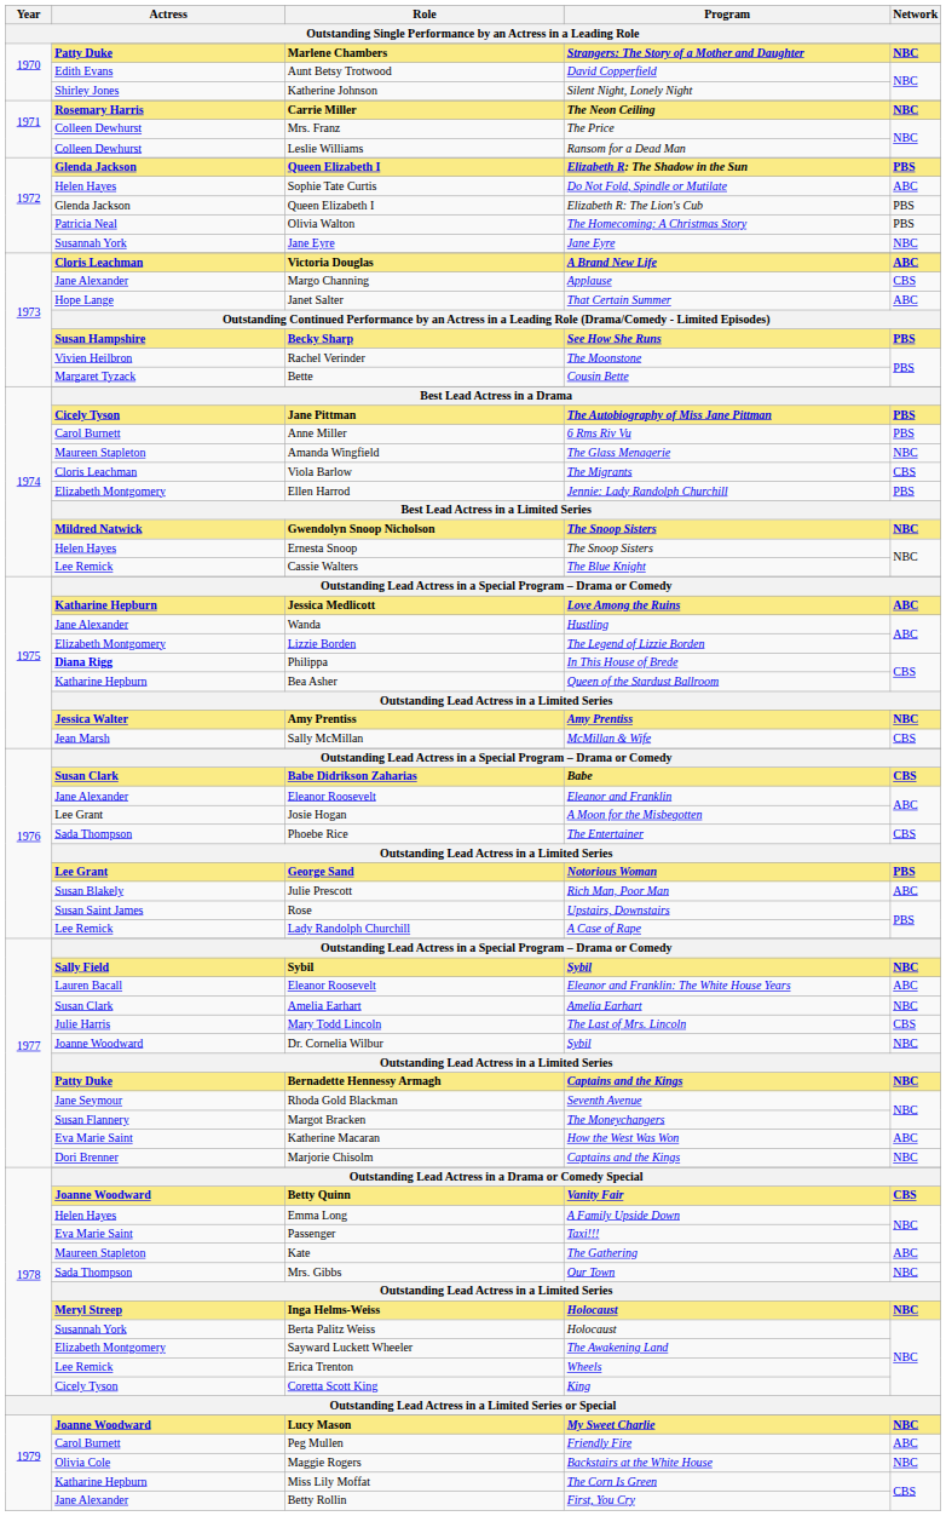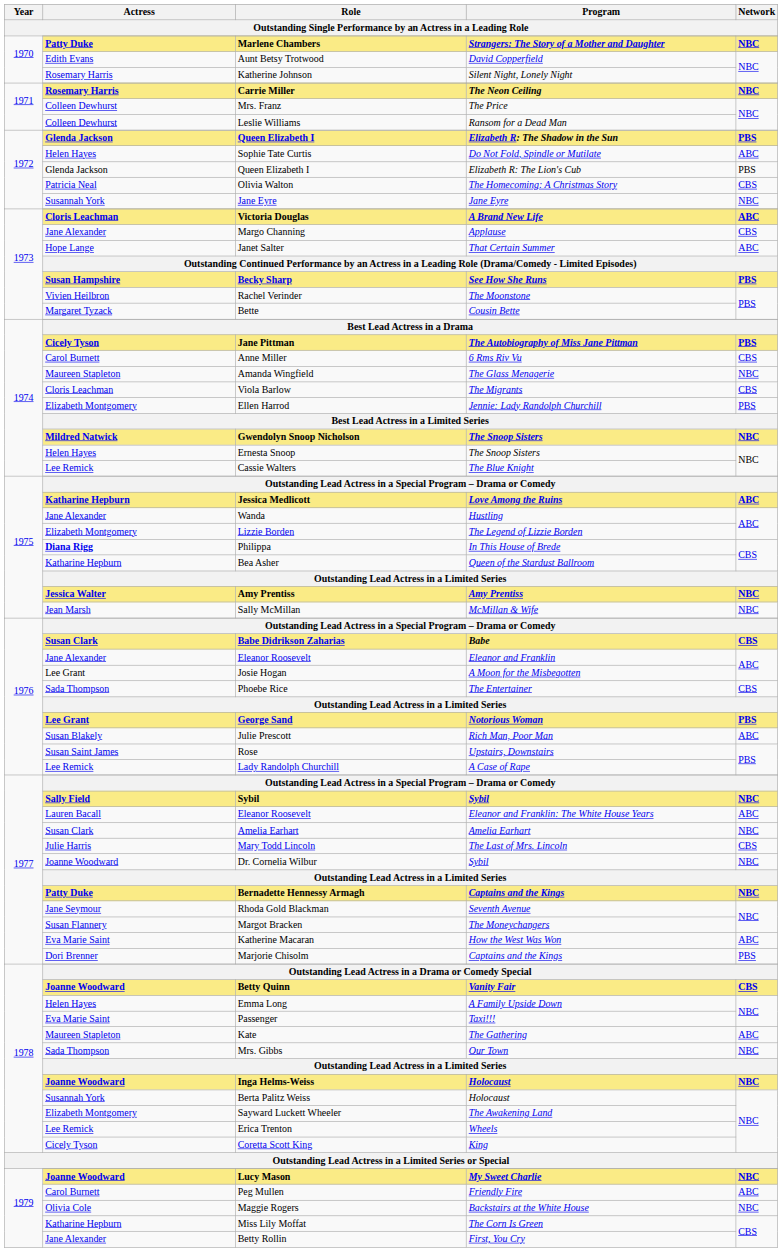 <table class="wikitable" style="width:100; text-align: left;">
 <tr style="background:#bebebe;">
 <th style="width:5%;">Year</th>
 <th style="width:25%;">Actress</th>
 <th style="width:30%;">Role</th>
 <th style="width:35%;">Program</th>
 <th style="width:5%;">Network</th>
 </tr>
 <tr>
 <th colspan="5">Outstanding Single Performance by an Actress in a Leading Role</th>
 </tr>
 <tr>
 <td rowspan="4" style="text-align:center"><a href='#'>1970</a><br><br></td>
 </tr>
 <tr style="background:#FAEB86">
 <td><strong><a href='#'>Patty Duke</a></strong></td>
 <td><strong>Marlene Chambers</strong></td>
 <td><strong><em><a href='#'>Strangers: The Story of a Mother and Daughter</a></em></strong></td>
 <td><strong><a href='#'>NBC</a></strong></td>
 </tr>
 <tr>
 <td><a href='#'>Edith Evans</a></td>
 <td>Aunt Betsy Trotwood</td>
 <td><em><a href='#'>David Copperfield</a></em></td>
 <td rowspan="2"><a href='#'>NBC</a></td>
 </tr>
 <tr>
-<td><a href='#'>Shirley Jones</a></td>
+<td><a href='#'>Rosemary Harris</a></td>
 <td>Katherine Johnson</td>
 <td><em>Silent Night, Lonely Night</em></td>
 </tr>
 <tr>
 <td rowspan="4" style="text-align:center"><a href='#'>1971</a><br><br></td>
 </tr>
 <tr style="background:#FAEB86">
 <td><strong><a href='#'>Rosemary Harris</a></strong></td>
 <td><strong>Carrie Miller</strong></td>
 <td><strong><em>The Neon Ceiling</em></strong></td>
 <td><strong><a href='#'>NBC</a></strong></td>
 </tr>
 <tr>
 <td><a href='#'>Colleen Dewhurst</a></td>
 <td>Mrs. Franz</td>
 <td><em>The Price</em></td>
 <td rowspan="2"><a href='#'>NBC</a></td>
 </tr>
 <tr>
 <td><a href='#'>Colleen Dewhurst</a></td>
 <td>Leslie Williams</td>
 <td><em>Ransom for a Dead Man</em></td>
 </tr>
 <tr>
 <td rowspan="6" style="text-align:center"><a href='#'>1972</a><br><br></td>
 </tr>
 <tr style="background:#FAEB86">
 <td><strong><a href='#'>Glenda Jackson</a></strong></td>
 <td><strong><a href='#'>Queen Elizabeth I</a></strong></td>
 <td><strong><em><a href='#'>Elizabeth R</a>: The Shadow in the Sun</em></strong></td>
 <td><strong><a href='#'>PBS</a></strong></td>
 </tr>
 <tr>
 <td><a href='#'>Helen Hayes</a></td>
 <td>Sophie Tate Curtis</td>
 <td><em><a href='#'>Do Not Fold, Spindle or Mutilate</a></em></td>
 <td><a href='#'>ABC</a></td>
 </tr>
 <tr>
 <td>Glenda Jackson</td>
 <td>Queen Elizabeth I</td>
 <td><em>Elizabeth R: The Lion's Cub</em></td>
 <td>PBS</td>
 </tr>
 <tr>
 <td><a href='#'>Patricia Neal</a></td>
 <td>Olivia Walton</td>
 <td><em><a href='#'>The Homecoming: A Christmas Story</a></em></td>
-<td>PBS</td>
+<td><a href='#'>CBS</a></td>
 </tr>
 <tr>
 <td><a href='#'>Susannah York</a></td>
 <td><a href='#'>Jane Eyre</a></td>
 <td><em><a href='#'>Jane Eyre</a></em></td>
 <td><a href='#'>NBC</a></td>
 </tr>
 <tr>
 <td rowspan="8" style="text-align:center"><a href='#'>1973</a><br><br></td>
 </tr>
 <tr style="background:#FAEB86">
 <td><strong><a href='#'>Cloris Leachman</a></strong></td>
 <td><strong>Victoria Douglas</strong></td>
 <td><strong><em><a href='#'>A Brand New Life</a></em></strong></td>
 <td><strong><a href='#'>ABC</a></strong></td>
 </tr>
 <tr>
 <td><a href='#'>Jane Alexander</a></td>
 <td>Margo Channing</td>
 <td><em><a href='#'>Applause</a></em></td>
 <td><a href='#'>CBS</a></td>
 </tr>
 <tr>
 <td><a href='#'>Hope Lange</a></td>
 <td>Janet Salter</td>
 <td><em><a href='#'>That Certain Summer</a></em></td>
 <td><a href='#'>ABC</a></td>
 </tr>
 <tr>
 <th colspan="4">Outstanding Continued Performance by an Actress in a Leading Role (Drama/Comedy - Limited Episodes)</th>
 </tr>
 <tr style="background:#FAEB86">
 <td><strong><a href='#'>Susan Hampshire</a></strong></td>
 <td><strong><a href='#'>Becky Sharp</a></strong></td>
 <td><strong><em><a href='#'>See How She Runs</a></em></strong></td>
 <td><strong><a href='#'>PBS</a></strong></td>
 </tr>
 <tr>
 <td><a href='#'>Vivien Heilbron</a></td>
 <td>Rachel Verinder</td>
 <td><em><a href='#'>The Moonstone</a></em></td>
 <td rowspan="2"><a href='#'>PBS</a></td>
 </tr>
 <tr>
 <td><a href='#'>Margaret Tyzack</a></td>
 <td>Bette</td>
 <td><em><a href='#'>Cousin Bette</a></em></td>
 </tr>
 <tr>
 <td rowspan="11" style="text-align:center"><a href='#'>1974</a><br></td>
 </tr>
 <tr>
 <th colspan="4">Best Lead Actress in a Drama</th>
 </tr>
 <tr style="background:#FAEB86">
 <td><strong><a href='#'>Cicely Tyson</a></strong></td>
 <td><strong>Jane Pittman</strong></td>
 <td><strong><em><a href='#'>The Autobiography of Miss Jane Pittman</a></em></strong></td>
 <td><strong><a href='#'>PBS</a></strong></td>
 </tr>
 <tr>
 <td><a href='#'>Carol Burnett</a></td>
 <td>Anne Miller</td>
 <td><em><a href='#'>6 Rms Riv Vu</a></em></td>
-<td><a href='#'>PBS</a></td>
+<td><a href='#'>CBS</a></td>
 </tr>
 <tr>
 <td><a href='#'>Maureen Stapleton</a></td>
 <td>Amanda Wingfield</td>
 <td><em><a href='#'>The Glass Menagerie</a></em></td>
 <td><a href='#'>NBC</a></td>
 </tr>
 <tr>
 <td><a href='#'>Cloris Leachman</a></td>
 <td>Viola Barlow</td>
 <td><em><a href='#'>The Migrants</a></em></td>
 <td><a href='#'>CBS</a></td>
 </tr>
 <tr>
 <td><a href='#'>Elizabeth Montgomery</a></td>
 <td>Ellen Harrod</td>
 <td><em><a href='#'>Jennie: Lady Randolph Churchill</a></em></td>
 <td><a href='#'>PBS</a></td>
 </tr>
 <tr>
 <th colspan="4">Best Lead Actress in a Limited Series</th>
 </tr>
 <tr style="background:#FAEB86">
 <td><strong><a href='#'>Mildred Natwick</a></strong></td>
 <td><strong>Gwendolyn Snoop Nicholson</strong></td>
 <td><strong><em><a href='#'>The Snoop Sisters</a></em></strong></td>
 <td><strong><a href='#'>NBC</a></strong></td>
 </tr>
 <tr>
 <td><a href='#'>Helen Hayes</a></td>
 <td>Ernesta Snoop</td>
 <td><em>The Snoop Sisters</em></td>
 <td rowspan="2">NBC</td>
 </tr>
 <tr>
 <td><a href='#'>Lee Remick</a></td>
 <td>Cassie Walters</td>
 <td><em><a href='#'>The Blue Knight</a></em></td>
 </tr>
 <tr>
 <td rowspan="10" style="text-align:center"><a href='#'>1975</a><br><br></td>
 </tr>
 <tr>
 <th colspan="4">Outstanding Lead Actress in a Special Program – Drama or Comedy</th>
 </tr>
 <tr style="background:#FAEB86">
 <td><strong><a href='#'>Katharine Hepburn</a></strong></td>
 <td><strong>Jessica Medlicott</strong></td>
 <td><strong><em><a href='#'>Love Among the Ruins</a></em></strong></td>
 <td><strong><a href='#'>ABC</a></strong></td>
 </tr>
 <tr>
 <td><a href='#'>Jane Alexander</a></td>
 <td>Wanda</td>
 <td><em><a href='#'>Hustling</a></em></td>
 <td rowspan="2"><a href='#'>ABC</a></td>
 </tr>
 <tr>
 <td><a href='#'>Elizabeth Montgomery</a></td>
 <td><a href='#'>Lizzie Borden</a></td>
 <td><em><a href='#'>The Legend of Lizzie Borden</a></em></td>
 </tr>
 <tr>
 <td><strong><a href='#'>Diana Rigg</a></strong></td>
 <td>Philippa</td>
 <td><em><a href='#'>In This House of Brede</a></em></td>
 <td rowspan="2"><a href='#'>CBS</a></td>
 </tr>
 <tr>
 <td><a href='#'>Katharine Hepburn</a></td>
 <td>Bea Asher</td>
 <td><em><a href='#'>Queen of the Stardust Ballroom</a></em></td>
 </tr>
 <tr>
 <th colspan="4">Outstanding Lead Actress in a Limited Series</th>
 </tr>
 <tr style="background:#FAEB86">
 <td><strong><a href='#'>Jessica Walter</a></strong></td>
 <td><strong>Amy Prentiss</strong></td>
 <td><strong><em><a href='#'>Amy Prentiss</a></em></strong></td>
 <td><strong><a href='#'>NBC</a></strong></td>
 </tr>
 <tr>
 <td><a href='#'>Jean Marsh</a></td>
 <td>Sally McMillan</td>
 <td><em><a href='#'>McMillan & Wife</a></em></td>
-<td><a href='#'>CBS</a></td>
+<td><a href='#'>NBC</a></td>
 </tr>
 <tr>
 <td rowspan="11" style="text-align:center"><a href='#'>1976</a><br><br></td>
 </tr>
 <tr>
 <th colspan="4">Outstanding Lead Actress in a Special Program – Drama or Comedy</th>
 </tr>
 <tr style="background:#FAEB86">
 <td><strong><a href='#'>Susan Clark</a></strong></td>
 <td><strong><a href='#'>Babe Didrikson Zaharias</a></strong></td>
 <td><strong><em>Babe</em></strong></td>
 <td><strong><a href='#'>CBS</a></strong></td>
 </tr>
 <tr>
 <td><a href='#'>Jane Alexander</a></td>
 <td><a href='#'>Eleanor Roosevelt</a></td>
 <td><em><a href='#'>Eleanor and Franklin</a></em></td>
 <td rowspan="2"><a href='#'>ABC</a></td>
 </tr>
 <tr>
 <td>Lee Grant</td>
 <td>Josie Hogan</td>
 <td><em><a href='#'>A Moon for the Misbegotten</a></em></td>
 </tr>
 <tr>
 <td><a href='#'>Sada Thompson</a></td>
 <td>Phoebe Rice</td>
 <td><em><a href='#'>The Entertainer</a></em></td>
 <td><a href='#'>CBS</a></td>
 </tr>
 <tr>
 <th colspan="4">Outstanding Lead Actress in a Limited Series</th>
 </tr>
 <tr style="background:#FAEB86">
 <td><strong><a href='#'>Lee Grant</a></strong></td>
 <td><strong><a href='#'>George Sand</a></strong></td>
 <td><strong><em><a href='#'>Notorious Woman</a></em></strong></td>
 <td><strong><a href='#'>PBS</a></strong></td>
 </tr>
 <tr>
 <td><a href='#'>Susan Blakely</a></td>
 <td>Julie Prescott</td>
 <td><em><a href='#'>Rich Man, Poor Man</a></em></td>
 <td><a href='#'>ABC</a></td>
 </tr>
 <tr>
 <td><a href='#'>Susan Saint James</a></td>
 <td>Rose</td>
 <td><em><a href='#'>Upstairs, Downstairs</a></em></td>
 <td rowspan="2"><a href='#'>PBS</a></td>
 </tr>
 <tr>
 <td><a href='#'>Lee Remick</a></td>
 <td><a href='#'>Lady Randolph Churchill</a></td>
 <td><em><a href='#'>A Case of Rape</a></em></td>
 </tr>
 <tr>
 <td rowspan="13" style="text-align:center"><a href='#'>1977</a><br><br></td>
 </tr>
 <tr>
 <th colspan="4">Outstanding Lead Actress in a Special Program – Drama or Comedy</th>
 </tr>
 <tr style="background:#FAEB86">
 <td><strong><a href='#'>Sally Field</a></strong></td>
 <td><strong>Sybil</strong></td>
 <td><strong><em><a href='#'>Sybil</a></em></strong></td>
 <td><strong><a href='#'>NBC</a></strong></td>
 </tr>
 <tr>
 <td><a href='#'>Lauren Bacall</a></td>
 <td><a href='#'>Eleanor Roosevelt</a></td>
 <td><em><a href='#'>Eleanor and Franklin: The White House Years</a></em></td>
 <td><a href='#'>ABC</a></td>
 </tr>
 <tr>
 <td><a href='#'>Susan Clark</a></td>
 <td><a href='#'>Amelia Earhart</a></td>
 <td><em><a href='#'>Amelia Earhart</a></em></td>
 <td><a href='#'>NBC</a></td>
 </tr>
 <tr>
 <td><a href='#'>Julie Harris</a></td>
 <td><a href='#'>Mary Todd Lincoln</a></td>
 <td><em><a href='#'>The Last of Mrs. Lincoln</a></em></td>
 <td><a href='#'>CBS</a></td>
 </tr>
 <tr>
 <td><a href='#'>Joanne Woodward</a></td>
 <td>Dr. Cornelia Wilbur</td>
 <td><em><a href='#'>Sybil</a></em></td>
 <td><a href='#'>NBC</a></td>
 </tr>
 <tr>
 <th colspan="4">Outstanding Lead Actress in a Limited Series</th>
 </tr>
 <tr style="background:#FAEB86">
 <td><strong><a href='#'>Patty Duke</a></strong></td>
 <td><strong>Bernadette Hennessy Armagh</strong></td>
 <td><strong><em><a href='#'>Captains and the Kings</a></em></strong></td>
 <td><strong><a href='#'>NBC</a></strong></td>
 </tr>
 <tr>
 <td><a href='#'>Jane Seymour</a></td>
 <td>Rhoda Gold Blackman</td>
 <td><em><a href='#'>Seventh Avenue</a></em></td>
 <td rowspan="2"><a href='#'>NBC</a></td>
 </tr>
 <tr>
 <td><a href='#'>Susan Flannery</a></td>
 <td>Margot Bracken</td>
 <td><em><a href='#'>The Moneychangers</a></em></td>
 </tr>
 <tr>
 <td><a href='#'>Eva Marie Saint</a></td>
 <td>Katherine Macaran</td>
 <td><em><a href='#'>How the West Was Won</a></em></td>
 <td><a href='#'>ABC</a></td>
 </tr>
 <tr>
 <td><a href='#'>Dori Brenner</a></td>
 <td>Marjorie Chisolm</td>
 <td><em><a href='#'>Captains and the Kings</a></em></td>
-<td><a href='#'>NBC</a></td>
+<td><a href='#'>PBS</a></td>
 </tr>
 <tr>
 <td rowspan="13" style="text-align:center"><a href='#'>1978</a><br><br></td>
 </tr>
 <tr>
 <th colspan="4">Outstanding Lead Actress in a Drama or Comedy Special</th>
 </tr>
 <tr style="background:#FAEB86">
 <td><strong><a href='#'>Joanne Woodward</a></strong></td>
 <td><strong>Betty Quinn</strong></td>
 <td><strong><em><a href='#'>Vanity Fair</a></em></strong></td>
 <td><strong><a href='#'>CBS</a></strong></td>
 </tr>
 <tr>
 <td><a href='#'>Helen Hayes</a></td>
 <td>Emma Long</td>
 <td><em><a href='#'>A Family Upside Down</a></em></td>
 <td rowspan="2"><a href='#'>NBC</a></td>
 </tr>
 <tr>
 <td><a href='#'>Eva Marie Saint</a></td>
 <td>Passenger</td>
 <td><em><a href='#'>Taxi!!!</a></em></td>
 </tr>
 <tr>
 <td><a href='#'>Maureen Stapleton</a></td>
 <td>Kate</td>
 <td><em><a href='#'>The Gathering</a></em></td>
 <td><a href='#'>ABC</a></td>
 </tr>
 <tr>
 <td><a href='#'>Sada Thompson</a></td>
 <td>Mrs. Gibbs</td>
 <td><em><a href='#'>Our Town</a></em></td>
 <td><a href='#'>NBC</a></td>
 </tr>
 <tr>
 <th colspan="4">Outstanding Lead Actress in a Limited Series</th>
 </tr>
 <tr style="background:#FAEB86">
-<td><strong><a href='#'>Meryl Streep</a></strong></td>
+<td><strong><a href='#'>Joanne Woodward</a></strong></td>
 <td><strong>Inga Helms-Weiss</strong></td>
 <td><strong><em><a href='#'>Holocaust</a></em></strong></td>
 <td><strong><a href='#'>NBC</a></strong></td>
 </tr>
 <tr>
 <td><a href='#'>Susannah York</a></td>
 <td>Berta Palitz Weiss</td>
 <td><em>Holocaust</em></td>
 <td rowspan="4"><a href='#'>NBC</a></td>
 </tr>
 <tr>
 <td><a href='#'>Elizabeth Montgomery</a></td>
 <td>Sayward Luckett Wheeler</td>
 <td><em><a href='#'>The Awakening Land</a></em></td>
 </tr>
 <tr>
 <td><a href='#'>Lee Remick</a></td>
 <td>Erica Trenton</td>
 <td><em><a href='#'>Wheels</a></em></td>
 </tr>
 <tr>
 <td><a href='#'>Cicely Tyson</a></td>
 <td><a href='#'>Coretta Scott King</a></td>
 <td><em><a href='#'>King</a></em></td>
 </tr>
 <tr>
 <th colspan="5">Outstanding Lead Actress in a Limited Series or Special</th>
 </tr>
 <tr>
 <td rowspan="6" style="text-align:center"><a href='#'>1979</a><br><br></td>
 </tr>
 <tr style="background:#FAEB86">
 <td><strong><a href='#'>Joanne Woodward</a></strong></td>
 <td><strong>Lucy Mason</strong></td>
 <td><strong><em><a href='#'>My Sweet Charlie</a></em></strong></td>
 <td><strong><a href='#'>NBC</a></strong></td>
 </tr>
 <tr>
 <td><a href='#'>Carol Burnett</a></td>
 <td>Peg Mullen</td>
 <td><em><a href='#'>Friendly Fire</a></em></td>
 <td><a href='#'>ABC</a></td>
 </tr>
 <tr>
 <td><a href='#'>Olivia Cole</a></td>
 <td>Maggie Rogers</td>
 <td><em><a href='#'>Backstairs at the White House</a></em></td>
 <td><a href='#'>NBC</a></td>
 </tr>
 <tr>
 <td><a href='#'>Katharine Hepburn</a></td>
 <td>Miss Lily Moffat</td>
 <td><em><a href='#'>The Corn Is Green</a></em></td>
 <td rowspan="2"><a href='#'>CBS</a></td>
 </tr>
 <tr>
 <td><a href='#'>Jane Alexander</a></td>
 <td>Betty Rollin</td>
 <td><em><a href='#'>First, You Cry</a></em></td>
 </tr>
 </table>
